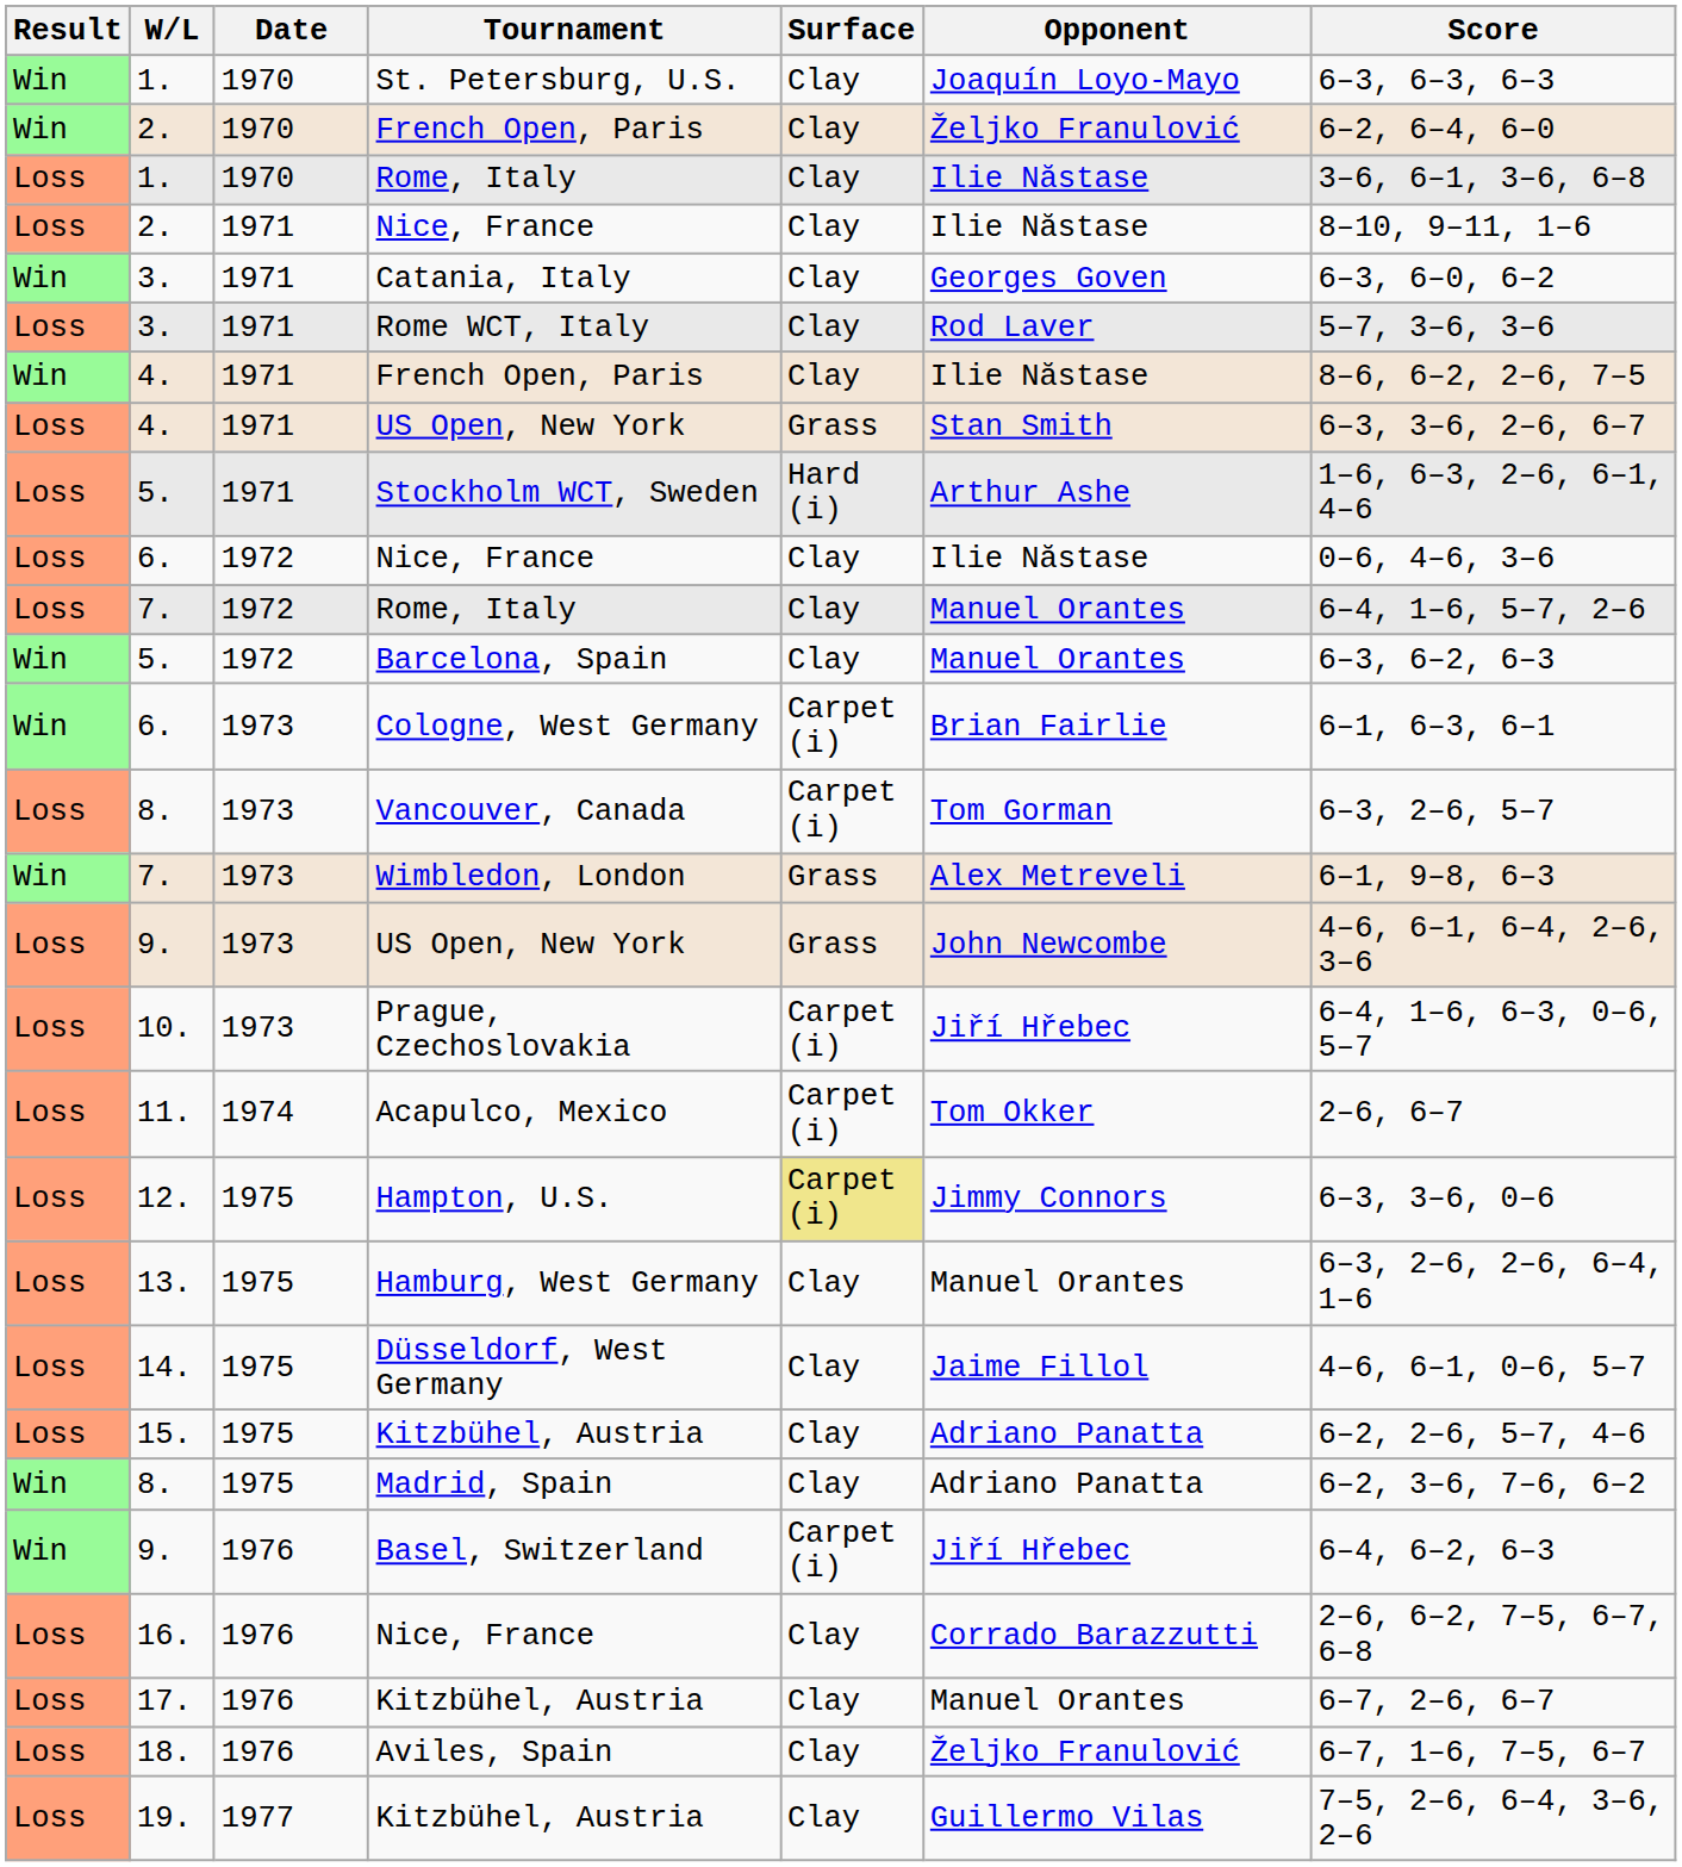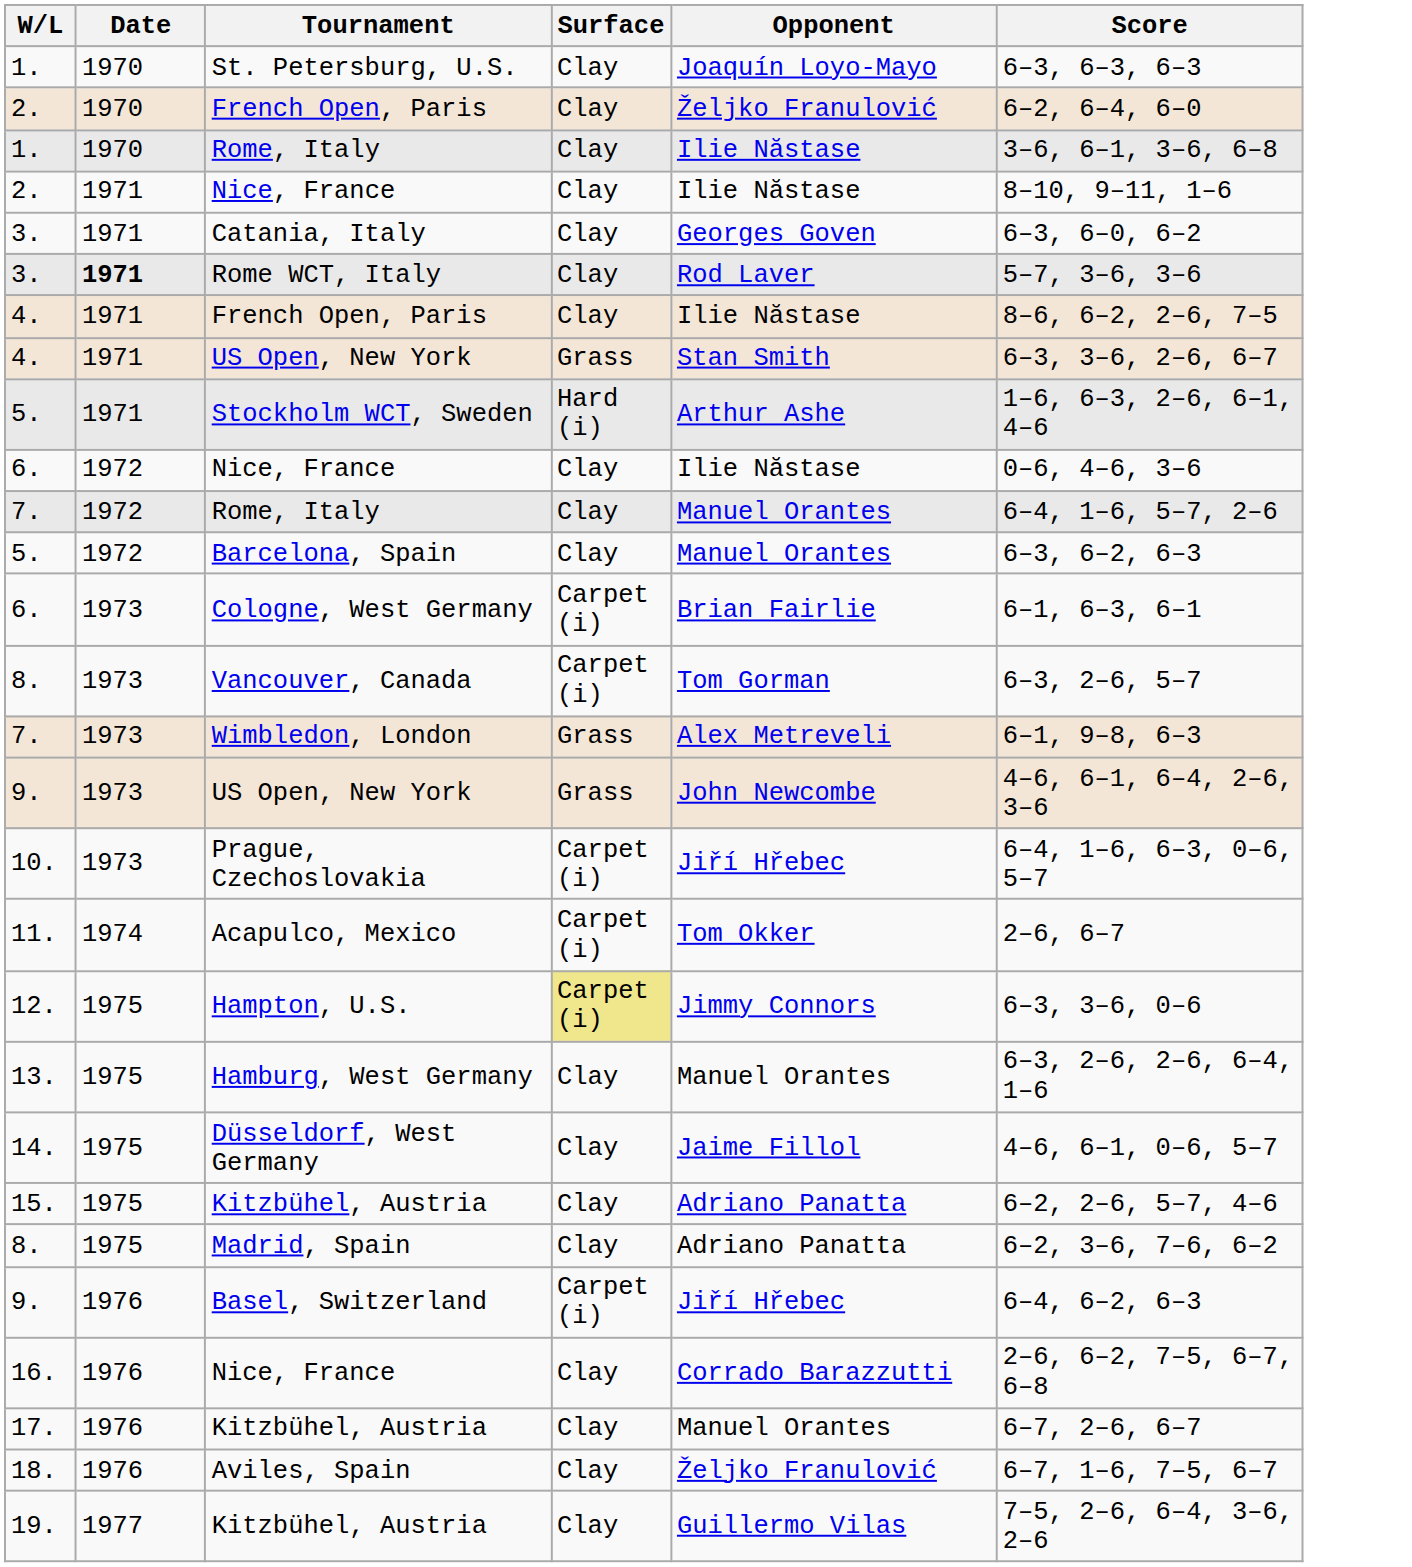 <table class="sortable wikitable">
 <tr>
-<th style="width:40px">Result</th>
 <th style="width:30px" class="unsortable">W/L</th>
 <th style="width:60px">Date</th>
 <th style="width:170px">Tournament</th>
 <th style="width:55px">Surface</th>
 <th style="width:160px">Opponent</th>
 <th style="width:150px" class="unsortable">Score</th>
 </tr>
 <tr>
-<td style="background:#98fb98;">Win</td>
 <td>1.</td>
 <td>1970</td>
 <td>St. Petersburg, U.S.</td>
 <td>Clay</td>
 <td> <a href='#'>Joaquín Loyo-Mayo</a></td>
 <td>6–3, 6–3, 6–3</td>
 </tr>
 <tr style="background:#f3e6d7;">
-<td style="background:#98fb98;">Win</td>
 <td>2.</td>
 <td>1970</td>
 <td><a href='#'>French Open</a>, Paris</td>
 <td>Clay</td>
 <td> <a href='#'>Željko Franulović</a></td>
 <td>6–2, 6–4, 6–0</td>
 </tr>
 <tr style="background:#e9e9e9;">
-<td style="background:#ffa07a;">Loss</td>
 <td>1.</td>
 <td>1970</td>
 <td><a href='#'>Rome</a>, Italy</td>
 <td>Clay</td>
 <td> <a href='#'>Ilie Năstase</a></td>
 <td>3–6, 6–1, 3–6, 6–8</td>
 </tr>
 <tr>
-<td style="background:#ffa07a;">Loss</td>
 <td>2.</td>
 <td>1971</td>
 <td><a href='#'>Nice</a>, France</td>
 <td>Clay</td>
 <td> Ilie Năstase</td>
 <td>8–10, 9–11, 1–6</td>
 </tr>
 <tr>
-<td style="background:#98fb98;">Win</td>
 <td>3.</td>
 <td>1971</td>
 <td>Catania, Italy</td>
 <td>Clay</td>
 <td> <a href='#'>Georges Goven</a></td>
 <td>6–3, 6–0, 6–2</td>
 </tr>
 <tr style="background:#e9e9e9;">
-<td style="background:#ffa07a;">Loss</td>
 <td>3.</td>
-<td>1971</td>
+<td><strong>1971</strong></td>
 <td>Rome WCT, Italy</td>
 <td>Clay</td>
 <td> <a href='#'>Rod Laver</a></td>
 <td>5–7, 3–6, 3–6</td>
 </tr>
 <tr style="background:#f3e6d7;">
-<td style="background:#98fb98;">Win</td>
 <td>4.</td>
 <td>1971</td>
 <td>French Open, Paris</td>
 <td>Clay</td>
 <td> Ilie Năstase</td>
 <td>8–6, 6–2, 2–6, 7–5</td>
 </tr>
 <tr style="background:#f3e6d7;">
-<td style="background:#ffa07a;">Loss</td>
 <td>4.</td>
 <td>1971</td>
 <td><a href='#'>US Open</a>, New York</td>
 <td>Grass</td>
 <td> <a href='#'>Stan Smith</a></td>
 <td>6–3, 3–6, 2–6, 6–7</td>
 </tr>
 <tr style="background:#e9e9e9;">
-<td style="background:#ffa07a;">Loss</td>
 <td>5.</td>
 <td>1971</td>
 <td><a href='#'>Stockholm WCT</a>, Sweden</td>
 <td>Hard (i)</td>
 <td> <a href='#'>Arthur Ashe</a></td>
 <td>1–6, 6–3, 2–6, 6–1, 4–6</td>
 </tr>
 <tr>
-<td style="background:#ffa07a;">Loss</td>
 <td>6.</td>
 <td>1972</td>
 <td>Nice, France</td>
 <td>Clay</td>
 <td> Ilie Năstase</td>
 <td>0–6, 4–6, 3–6</td>
 </tr>
 <tr style="background:#e9e9e9;">
-<td style="background:#ffa07a;">Loss</td>
 <td>7.</td>
 <td>1972</td>
 <td>Rome, Italy</td>
 <td>Clay</td>
 <td> <a href='#'>Manuel Orantes</a></td>
 <td>6–4, 1–6, 5–7, 2–6</td>
 </tr>
 <tr>
-<td style="background:#98fb98;">Win</td>
 <td>5.</td>
 <td>1972</td>
 <td><a href='#'>Barcelona</a>, Spain</td>
 <td>Clay</td>
 <td> <a href='#'>Manuel Orantes</a></td>
 <td>6–3, 6–2, 6–3</td>
 </tr>
 <tr>
-<td style="background:#98fb98;">Win</td>
 <td>6.</td>
 <td>1973</td>
 <td><a href='#'>Cologne</a>, West Germany</td>
 <td>Carpet (i)</td>
 <td> <a href='#'>Brian Fairlie</a></td>
 <td>6–1, 6–3, 6–1</td>
 </tr>
 <tr>
-<td style="background:#ffa07a;">Loss</td>
 <td>8.</td>
 <td>1973</td>
 <td><a href='#'>Vancouver</a>, Canada</td>
 <td>Carpet (i)</td>
 <td> <a href='#'>Tom Gorman</a></td>
 <td>6–3, 2–6, 5–7</td>
 </tr>
 <tr style="background:#f3e6d7;">
-<td style="background:#98fb98;">Win</td>
 <td>7.</td>
 <td>1973</td>
 <td><a href='#'>Wimbledon</a>, London</td>
 <td>Grass</td>
 <td> <a href='#'>Alex Metreveli</a></td>
 <td>6–1, 9–8, 6–3</td>
 </tr>
 <tr style="background:#f3e6d7;">
-<td style="background:#ffa07a;">Loss</td>
 <td>9.</td>
 <td>1973</td>
 <td>US Open, New York</td>
 <td>Grass</td>
 <td> <a href='#'>John Newcombe</a></td>
 <td>4–6, 6–1, 6–4, 2–6, 3–6</td>
 </tr>
 <tr>
-<td style="background:#ffa07a;">Loss</td>
 <td>10.</td>
 <td>1973</td>
 <td>Prague, Czechoslovakia</td>
 <td>Carpet (i)</td>
 <td> <a href='#'>Jiří Hřebec</a></td>
 <td>6–4, 1–6, 6–3, 0–6, 5–7</td>
 </tr>
 <tr>
-<td style="background:#ffa07a;">Loss</td>
 <td>11.</td>
 <td>1974</td>
 <td>Acapulco, Mexico</td>
 <td>Carpet (i)</td>
 <td> <a href='#'>Tom Okker</a></td>
 <td>2–6, 6–7</td>
 </tr>
 <tr>
-<td style="background:#ffa07a;">Loss</td>
 <td>12.</td>
 <td>1975</td>
 <td><a href='#'>Hampton</a>, U.S.</td>
 <td style="background: khaki;">Carpet (i)</td>
 <td> <a href='#'>Jimmy Connors</a></td>
 <td>6–3, 3–6, 0–6</td>
 </tr>
 <tr>
-<td style="background:#ffa07a;">Loss</td>
 <td>13.</td>
 <td>1975</td>
 <td><a href='#'>Hamburg</a>, West Germany</td>
 <td>Clay</td>
 <td> Manuel Orantes</td>
 <td>6–3, 2–6, 2–6, 6–4, 1–6</td>
 </tr>
 <tr>
-<td style="background:#ffa07a;">Loss</td>
 <td>14.</td>
 <td>1975</td>
 <td><a href='#'>Düsseldorf</a>, West Germany</td>
 <td>Clay</td>
 <td> <a href='#'>Jaime Fillol</a></td>
 <td>4–6, 6–1, 0–6, 5–7</td>
 </tr>
 <tr>
-<td style="background:#ffa07a;">Loss</td>
 <td>15.</td>
 <td>1975</td>
 <td><a href='#'>Kitzbühel</a>, Austria</td>
 <td>Clay</td>
 <td> <a href='#'>Adriano Panatta</a></td>
 <td>6–2, 2–6, 5–7, 4–6</td>
 </tr>
 <tr>
-<td style="background:#98fb98;">Win</td>
 <td>8.</td>
 <td>1975</td>
 <td><a href='#'>Madrid</a>, Spain</td>
 <td>Clay</td>
 <td> Adriano Panatta</td>
 <td>6–2, 3–6, 7–6, 6–2</td>
 </tr>
 <tr>
-<td style="background:#98fb98;">Win</td>
 <td>9.</td>
 <td>1976</td>
 <td><a href='#'>Basel</a>, Switzerland</td>
 <td>Carpet (i)</td>
 <td> <a href='#'>Jiří Hřebec</a></td>
 <td>6–4, 6–2, 6–3</td>
 </tr>
 <tr>
-<td style="background:#ffa07a;">Loss</td>
 <td>16.</td>
 <td>1976</td>
 <td>Nice, France</td>
 <td>Clay</td>
 <td> <a href='#'>Corrado Barazzutti</a></td>
 <td>2–6, 6–2, 7–5, 6–7, 6–8</td>
 </tr>
 <tr>
-<td style="background:#ffa07a;">Loss</td>
 <td>17.</td>
 <td>1976</td>
 <td>Kitzbühel, Austria</td>
 <td>Clay</td>
 <td> Manuel Orantes</td>
 <td>6–7, 2–6, 6–7</td>
 </tr>
 <tr>
-<td style="background:#ffa07a;">Loss</td>
 <td>18.</td>
 <td>1976</td>
 <td>Aviles, Spain</td>
 <td>Clay</td>
 <td> <a href='#'>Željko Franulović</a></td>
 <td>6–7, 1–6, 7–5, 6–7</td>
 </tr>
 <tr>
-<td style="background:#ffa07a;">Loss</td>
 <td>19.</td>
 <td>1977</td>
 <td>Kitzbühel, Austria</td>
 <td>Clay</td>
 <td> <a href='#'>Guillermo Vilas</a></td>
 <td>7–5, 2–6, 6–4, 3–6, 2–6</td>
 </tr>
 </table>
